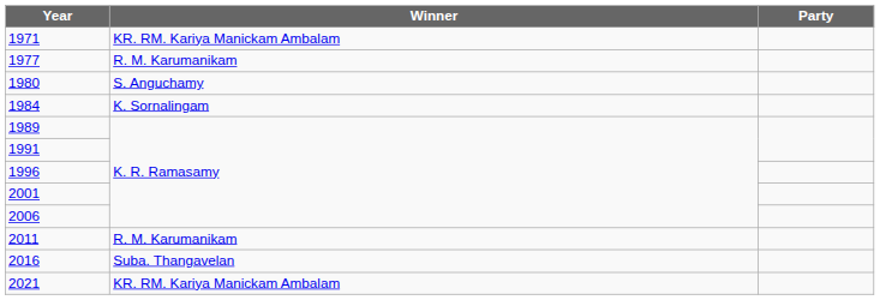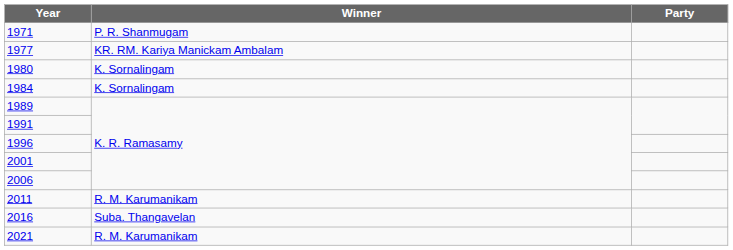 <table class="wikitable" width="50%">
 <tr>
 <th style="background-color:#666666; color:white">Year</th>
 <th style="background-color:#666666; color:white">Winner</th>
 <th style="background-color:#666666; color:white" colspan="2">Party</th>
 </tr>
 <tr>
 <td><a href='#'>1971</a></td>
+<td><a href='#'>P. R. Shanmugam</a></td>
+<td></td>
+</tr>
+<tr>
+<td><a href='#'>1977</a></td>
 <td><a href='#'>KR. RM. Kariya Manickam Ambalam</a></td>
 <td></td>
 </tr>
 <tr>
-<td><a href='#'>1977</a></td>
-<td><a href='#'>R. M. Karumanikam</a></td>
-<td></td>
-</tr>
-<tr>
 <td><a href='#'>1980</a></td>
-<td><a href='#'>S. Anguchamy</a></td>
+<td><a href='#'>K. Sornalingam</a></td>
 <td></td>
 </tr>
 <tr>
 <td><a href='#'>1984</a></td>
 <td><a href='#'>K. Sornalingam</a></td>
 <td></td>
 </tr>
 <tr>
 <td><a href='#'>1989</a></td>
 <td rowspan="5"><a href='#'>K. R. Ramasamy</a></td>
 </tr>
 <tr>
 <td><a href='#'>1991</a></td>
 </tr>
 <tr>
 <td><a href='#'>1996</a></td>
 <td></td>
 </tr>
 <tr>
 <td><a href='#'>2001</a></td>
 </tr>
 <tr>
 <td><a href='#'>2006</a></td>
 <td></td>
 </tr>
 <tr>
 <td><a href='#'>2011</a></td>
 <td><a href='#'>R. M. Karumanikam</a></td>
 <td></td>
 </tr>
 <tr>
 <td><a href='#'>2016</a></td>
 <td><a href='#'>Suba. Thangavelan</a></td>
 <td></td>
 </tr>
 <tr>
 <td><a href='#'>2021</a></td>
-<td><a href='#'>KR. RM. Kariya Manickam Ambalam</a></td>
+<td><a href='#'>R. M. Karumanikam</a></td>
 <td></td>
 </tr>
 </table>
